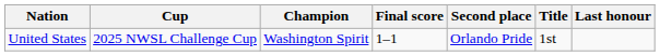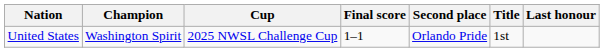 <table class=wikitable style="font-size:14px">
 <tr>
 <th>Nation</th>
+<th>Champion</th>
 <th>Cup</th>
-<th>Champion</th>
 <th>Final score</th>
 <th>Second place</th>
 <th data-sort-type="number">Title</th>
 <th>Last honour</th>
 </tr>
 <tr>
 <td> <a href='#'>United States</a></td>
+<td><a href='#'>Washington Spirit</a></td>
 <td><a href='#'>2025 NWSL Challenge Cup</a></td>
-<td><a href='#'>Washington Spirit</a></td>
 <td>1–1 </td>
 <td><a href='#'>Orlando Pride</a></td>
 <td>1st</td>
 <td></td>
 </tr>
 </table>
